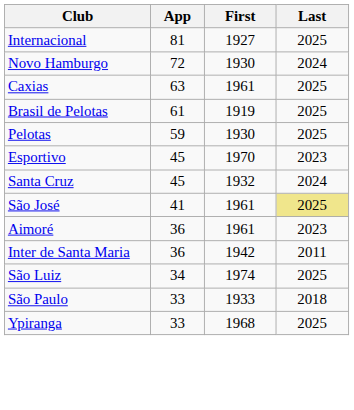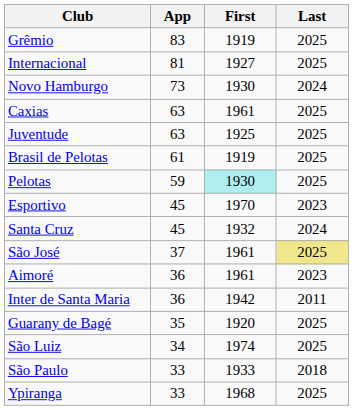 <table class="wikitable sortable">
 <tr>
 <th width=150px>Club</th>
 <th width=50px>App</th>
 <th width=70px>First</th>
 <th width=70px>Last</th>
+</tr>
+<tr>
+<td><a href='#'>Grêmio</a></td>
+<td align=center>83</td>
+<td align=center>1919</td>
+<td align=center>2025</td>
 </tr>
 <tr>
 <td><a href='#'>Internacional</a></td>
 <td align=center>81</td>
 <td align=center>1927</td>
 <td align=center>2025</td>
 </tr>
 <tr>
 <td><a href='#'>Novo Hamburgo</a></td>
-<td align=center>72</td>
+<td align=center>73</td>
 <td align=center>1930</td>
 <td align=center>2024</td>
 </tr>
 <tr>
 <td><a href='#'>Caxias</a></td>
 <td align=center>63</td>
 <td align=center>1961</td>
+<td align=center>2025</td>
+</tr>
+<tr>
+<td><a href='#'>Juventude</a></td>
+<td align=center>63</td>
+<td align=center>1925</td>
 <td align=center>2025</td>
 </tr>
 <tr>
 <td><a href='#'>Brasil de Pelotas</a></td>
 <td align=center>61</td>
 <td align=center>1919</td>
 <td align=center>2025</td>
 </tr>
 <tr>
 <td><a href='#'>Pelotas</a></td>
 <td align=center>59</td>
-<td align=center>1930</td>
+<td align=center style="background: paleturquoise;">1930</td>
 <td align=center>2025</td>
 </tr>
 <tr>
 <td><a href='#'>Esportivo</a></td>
 <td align=center>45</td>
 <td align=center>1970</td>
 <td align=center>2023</td>
 </tr>
 <tr>
 <td><a href='#'>Santa Cruz</a></td>
 <td align=center>45</td>
 <td align=center>1932</td>
 <td align=center>2024</td>
 </tr>
 <tr>
 <td><a href='#'>São José</a></td>
-<td align=center>41</td>
+<td align=center>37</td>
 <td align=center>1961</td>
 <td align=center style="background: khaki;">2025</td>
 </tr>
 <tr>
 <td><a href='#'>Aimoré</a></td>
 <td align=center>36</td>
 <td align=center>1961</td>
 <td align=center>2023</td>
 </tr>
 <tr>
 <td><a href='#'>Inter de Santa Maria</a></td>
 <td align=center>36</td>
 <td align=center>1942</td>
 <td align=center>2011</td>
+</tr>
+<tr>
+<td><a href='#'>Guarany de Bagé</a></td>
+<td align=center>35</td>
+<td align=center>1920</td>
+<td align=center>2025</td>
 </tr>
 <tr>
 <td><a href='#'>São Luiz</a></td>
 <td align=center>34</td>
 <td align=center>1974</td>
 <td align=center>2025</td>
 </tr>
 <tr>
 <td><a href='#'>São Paulo</a></td>
 <td align=center>33</td>
 <td align=center>1933</td>
 <td align=center>2018</td>
 </tr>
 <tr>
 <td><a href='#'>Ypiranga</a></td>
 <td align=center>33</td>
 <td align=center>1968</td>
 <td align=center>2025</td>
 </tr>
 </table>
